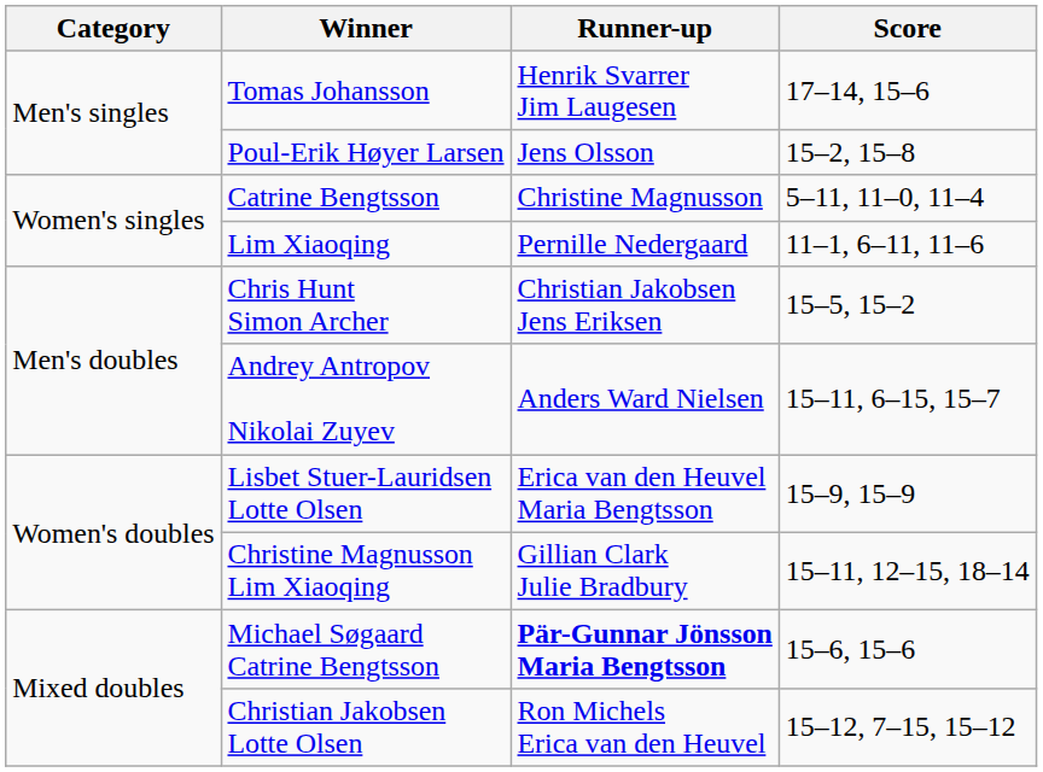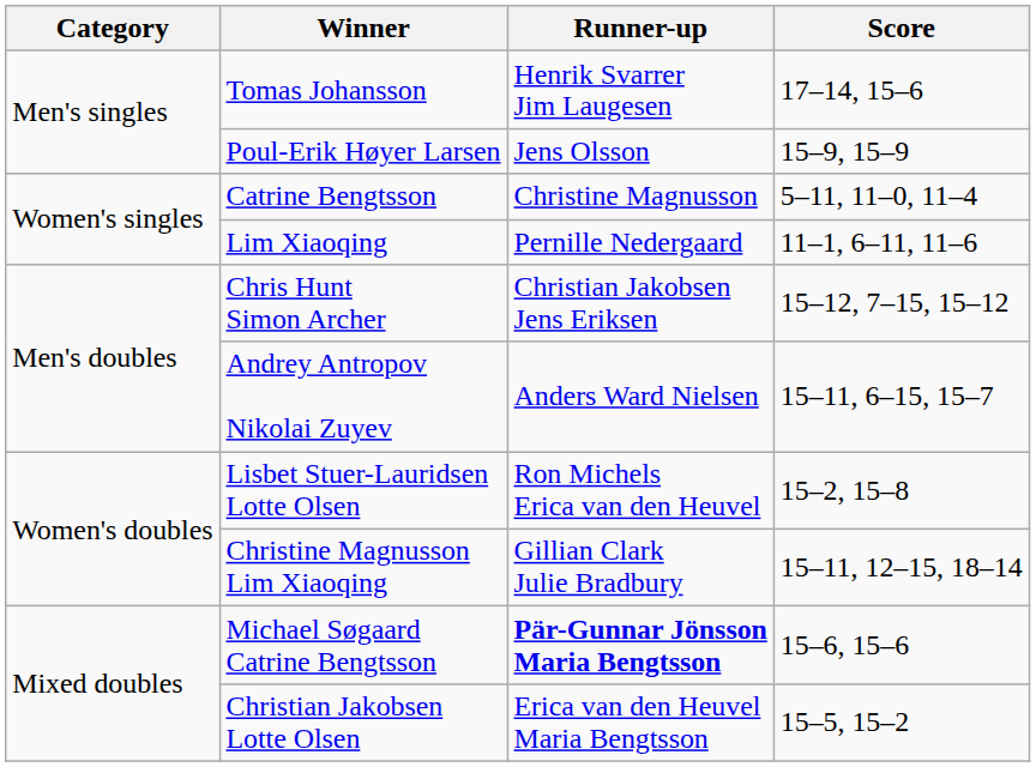 <table class="wikitable">
 <tr>
 <th>Category</th>
 <th>Winner</th>
 <th>Runner-up</th>
 <th>Score</th>
 </tr>
 <tr>
 <td rowspan=2>Men's singles</td>
 <td> <a href='#'>Tomas Johansson</a></td>
 <td> <a href='#'>Henrik Svarrer</a><br> <a href='#'>Jim Laugesen</a></td>
 <td>17–14, 15–6</td>
 </tr>
 <tr>
 <td> <a href='#'>Poul-Erik Høyer Larsen</a></td>
 <td> <a href='#'>Jens Olsson</a></td>
-<td>15–2, 15–8</td>
+<td>15–9, 15–9</td>
 </tr>
 <tr>
 <td rowspan=2>Women's singles</td>
 <td> <a href='#'>Catrine Bengtsson</a></td>
 <td> <a href='#'>Christine Magnusson</a></td>
 <td>5–11, 11–0, 11–4</td>
 </tr>
 <tr>
 <td> <a href='#'>Lim Xiaoqing</a></td>
 <td> <a href='#'>Pernille Nedergaard</a></td>
 <td>11–1, 6–11, 11–6</td>
 </tr>
 <tr>
 <td rowspan=2>Men's doubles</td>
 <td> <a href='#'>Chris Hunt</a><br> <a href='#'>Simon Archer</a></td>
 <td> <a href='#'>Christian Jakobsen</a><br> <a href='#'>Jens Eriksen</a></td>
-<td>15–5, 15–2</td>
+<td>15–12, 7–15, 15–12</td>
 </tr>
 <tr>
 <td> <a href='#'>Andrey Antropov</a><br><br> <a href='#'>Nikolai Zuyev</a></td>
 <td> <a href='#'>Anders Ward Nielsen</a></td>
 <td>15–11, 6–15, 15–7</td>
 </tr>
 <tr>
 <td rowspan=2>Women's doubles</td>
 <td> <a href='#'>Lisbet Stuer-Lauridsen</a><br>  <a href='#'>Lotte Olsen</a></td>
-<td> <a href='#'>Erica van den Heuvel</a><br> <a href='#'>Maria Bengtsson</a></td>
-<td>15–9, 15–9</td>
+<td> <a href='#'>Ron Michels</a><br> <a href='#'>Erica van den Heuvel</a></td>
+<td>15–2, 15–8</td>
 </tr>
 <tr>
 <td> <a href='#'>Christine Magnusson</a><br> <a href='#'>Lim Xiaoqing</a></td>
 <td> <a href='#'>Gillian Clark</a><br> <a href='#'>Julie Bradbury</a></td>
 <td>15–11, 12–15, 18–14</td>
 </tr>
 <tr>
 <td rowspan=2>Mixed doubles</td>
 <td> <a href='#'>Michael Søgaard</a><br> <a href='#'>Catrine Bengtsson</a></td>
 <td><strong> <a href='#'>Pär-Gunnar Jönsson</a><br> <a href='#'>Maria Bengtsson</a></strong></td>
 <td>15–6, 15–6</td>
 </tr>
 <tr>
 <td> <a href='#'>Christian Jakobsen</a><br> <a href='#'>Lotte Olsen</a></td>
-<td> <a href='#'>Ron Michels</a><br> <a href='#'>Erica van den Heuvel</a></td>
-<td>15–12, 7–15, 15–12</td>
+<td> <a href='#'>Erica van den Heuvel</a><br> <a href='#'>Maria Bengtsson</a></td>
+<td>15–5, 15–2</td>
 </tr>
 </table>
